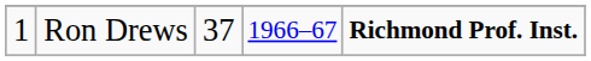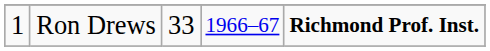 <table class="wikitable">
 <tr>
 </tr>
 <tr>
 <td>1</td>
 <td>Ron Drews</td>
-<td>37</td>
+<td>33</td>
 <td style="font-size:80%;"><a href='#'>1966–67</a></td>
 <td style="font-size:80%;"><strong>Richmond Prof. Inst.</strong></td>
 </tr>
 </table>
